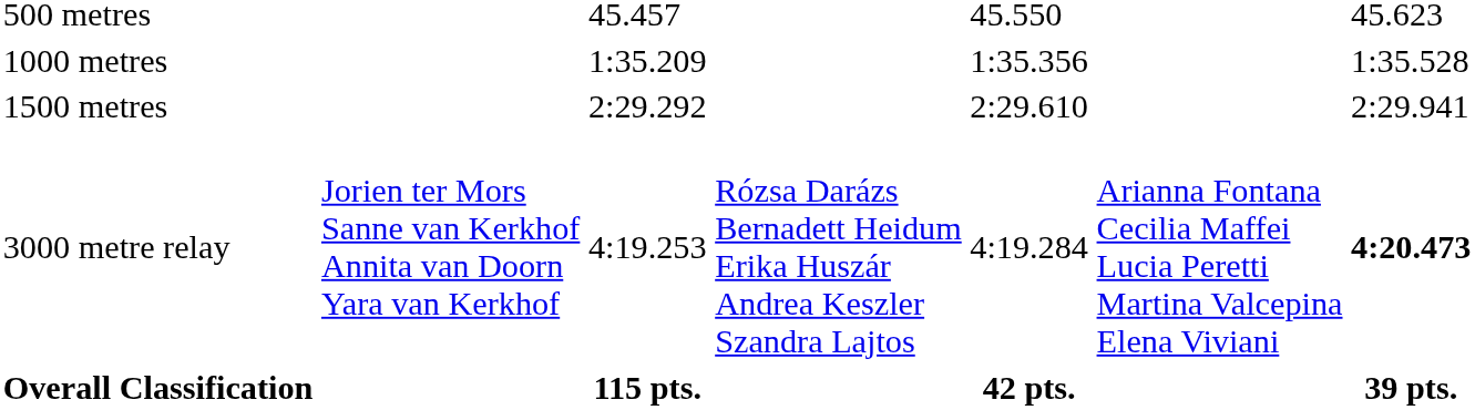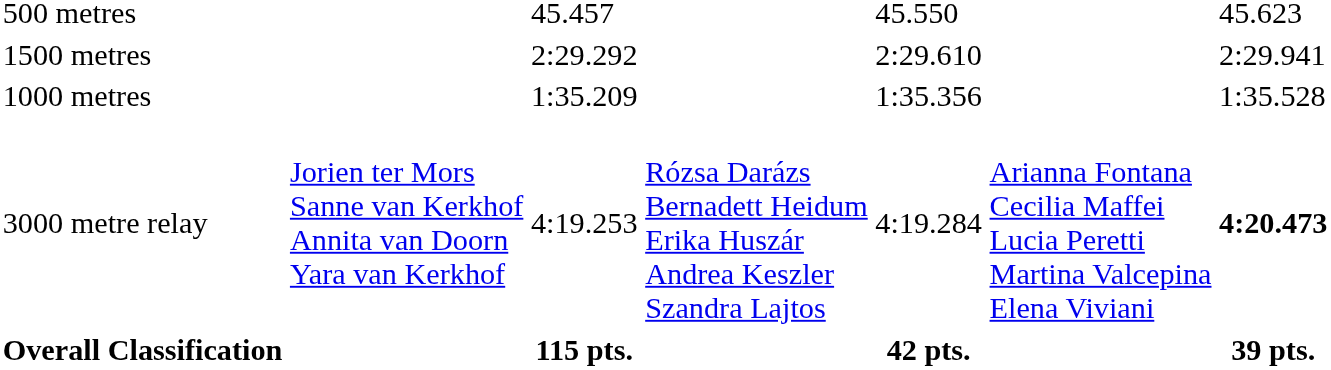 <table>
 <tr>
 <td>500 metres</td>
 <td></td>
 <td>45.457</td>
 <td></td>
 <td>45.550</td>
 <td></td>
 <td>45.623</td>
 </tr>
 <tr>
+<td>1500 metres</td>
+<td></td>
+<td>2:29.292</td>
+<td></td>
+<td>2:29.610</td>
+<td></td>
+<td>2:29.941</td>
+</tr>
+<tr>
 <td>1000 metres</td>
 <td></td>
 <td>1:35.209</td>
 <td></td>
 <td>1:35.356</td>
 <td></td>
 <td>1:35.528</td>
-</tr>
-<tr>
-<td>1500 metres</td>
-<td></td>
-<td>2:29.292</td>
-<td></td>
-<td>2:29.610</td>
-<td></td>
-<td>2:29.941</td>
 </tr>
 <tr>
 <td>3000 metre relay</td>
 <td valign=top><br><a href='#'>Jorien ter Mors</a><br><a href='#'>Sanne van Kerkhof</a><br><a href='#'>Annita van Doorn</a><br><a href='#'>Yara van Kerkhof</a></td>
 <td>4:19.253</td>
 <td valign=top><br><a href='#'>Rózsa Darázs</a><br><a href='#'>Bernadett Heidum</a><br><a href='#'>Erika Huszár</a><br><a href='#'>Andrea Keszler</a><br><a href='#'>Szandra Lajtos</a></td>
 <td>4:19.284</td>
 <td valign=top><br><a href='#'>Arianna Fontana</a><br><a href='#'>Cecilia Maffei</a><br><a href='#'>Lucia Peretti</a><br><a href='#'>Martina Valcepina</a><br><a href='#'>Elena Viviani</a></td>
 <td><strong>4:20.473</strong></td>
 </tr>
 <tr>
 <th>Overall Classification</th>
 <th></th>
 <th>115 pts.</th>
 <th></th>
 <th>42 pts.</th>
 <th></th>
 <th>39 pts.</th>
 </tr>
 </table>
